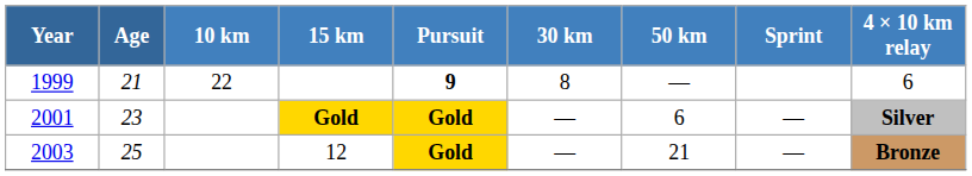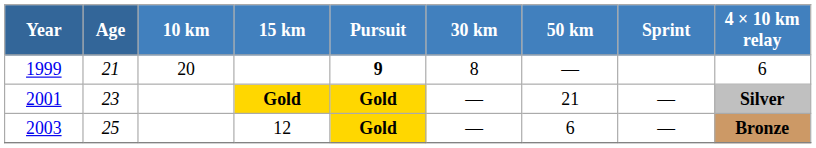 <table class="wikitable" style="font-size:95%; text-align:center; border:grey solid 1px; border-collapse:collapse; background:#ffffff;">
 <tr>
 <th style="background-color:#369; color:white; width:60px;"> Year </th>
 <th style="background-color:#369; color:white; width:40px;"> Age </th>
 <th style="background-color:#4180be; color:white; width:75px;"> 10 km </th>
 <th style="background-color:#4180be; color:white; width:75px;"> 15 km </th>
 <th style="background-color:#4180be; color:white; width:75px;"> Pursuit </th>
 <th style="background-color:#4180be; color:white; width:75px;"> 30 km </th>
 <th style="background-color:#4180be; color:white; width:75px;"> 50 km </th>
 <th style="background-color:#4180be; color:white; width:75px;"> Sprint </th>
 <th style="background-color:#4180be; color:white; width:75px;"> 4 × 10 km <br> relay </th>
 </tr>
 <tr>
 <td><a href='#'>1999</a></td>
 <td><em>21</em></td>
-<td>22</td>
+<td>20</td>
 <td></td>
 <td><strong>9</strong></td>
 <td>8</td>
 <td>—</td>
 <td></td>
 <td>6</td>
 </tr>
 <tr>
 <td><a href='#'>2001</a></td>
 <td><em>23</em></td>
 <td></td>
 <td style="background:gold;"><strong>Gold</strong></td>
 <td style="background:gold;"><strong>Gold</strong></td>
 <td>—</td>
-<td>6</td>
+<td>21</td>
 <td>—</td>
 <td style="background:silver;"><strong>Silver</strong></td>
 </tr>
 <tr>
 <td><a href='#'>2003</a></td>
 <td><em>25</em></td>
 <td></td>
 <td>12</td>
 <td style="background:gold;"><strong>Gold</strong></td>
 <td>—</td>
-<td>21</td>
+<td>6</td>
 <td>—</td>
 <td bgcolor="cc9966"><strong>Bronze</strong></td>
 </tr>
 <tr>
 </tr>
 </table>
